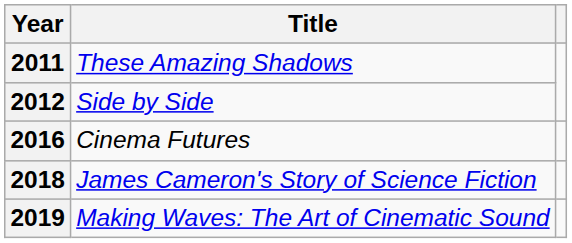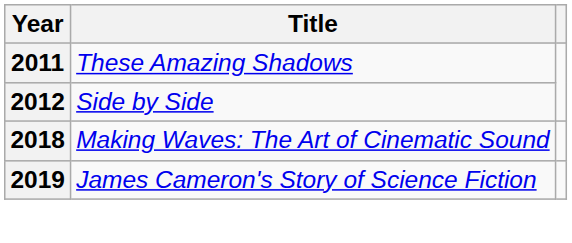 <table class="wikitable plainrowheaders">
 <tr>
 <th scope="col">Year</th>
 <th scope="col">Title</th>
 <th scope="col" class="unsortable"></th>
 </tr>
 <tr>
 <th scope=row>2011</th>
 <td><em><a href='#'>These Amazing Shadows</a></em></td>
 <td rowspan=2 style="text-align:center;"></td>
 </tr>
 <tr>
 <th scope=row>2012</th>
 <td><em><a href='#'>Side by Side</a></em></td>
 </tr>
 <tr>
-<th scope=row>2016</th>
-<td><em>Cinema Futures</em></td>
-<td style="text-align:center;"></td>
-</tr>
-<tr>
 <th scope=row>2018</th>
-<td><em><a href='#'>James Cameron's Story of Science Fiction</a></em></td>
+<td><em><a href='#'>Making Waves: The Art of Cinematic Sound</a></em></td>
 <td style="text-align:center;"></td>
 </tr>
 <tr>
 <th scope=row>2019</th>
-<td><em><a href='#'>Making Waves: The Art of Cinematic Sound</a></em></td>
+<td><em><a href='#'>James Cameron's Story of Science Fiction</a></em></td>
 <td style="text-align:center;"></td>
 </tr>
 </table>
